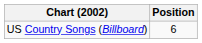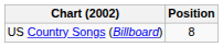 <table class="wikitable sortable">
 <tr>
 <th scope="col">Chart (2002)</th>
 <th scope="col">Position</th>
 </tr>
 <tr>
 <td>US <a href='#'>Country Songs</a> (<em><a href='#'>Billboard</a></em>)</td>
-<td align="center">6</td>
+<td align="center">8</td>
 </tr>
 </table>
